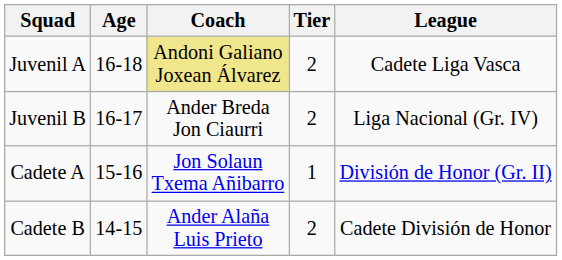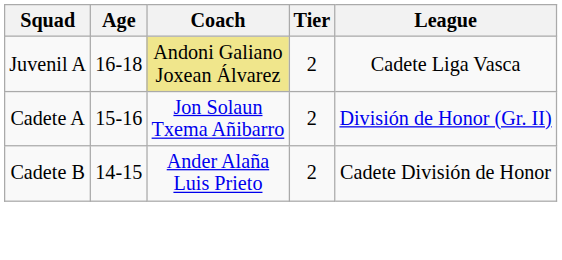 <table class="wikitable" style="text-align: center;">
 <tr>
 <th>Squad</th>
 <th>Age</th>
 <th>Coach</th>
 <th>Tier</th>
 <th>League</th>
 </tr>
 <tr>
 <td>Juvenil A</td>
 <td>16-18</td>
 <td style="background: khaki;">Andoni Galiano<br>Joxean Álvarez</td>
 <td>2</td>
 <td>Cadete Liga Vasca</td>
 </tr>
 <tr>
-<td>Juvenil B</td>
-<td>16-17</td>
-<td>Ander Breda<br>Jon Ciaurri</td>
-<td>2</td>
-<td>Liga Nacional (Gr. IV)</td>
-</tr>
-<tr>
 <td>Cadete A</td>
 <td>15-16</td>
 <td><a href='#'>Jon Solaun</a><br><a href='#'>Txema Añibarro</a></td>
-<td>1</td>
+<td>2</td>
 <td><a href='#'>División de Honor (Gr. II)</a></td>
 </tr>
 <tr>
 <td>Cadete B</td>
 <td>14-15</td>
 <td><a href='#'>Ander Alaña</a><br><a href='#'>Luis Prieto</a></td>
 <td>2</td>
 <td>Cadete División de Honor</td>
 </tr>
 </table>
